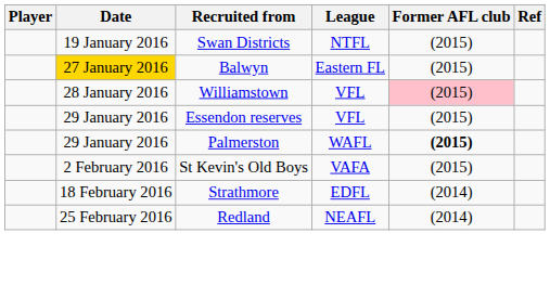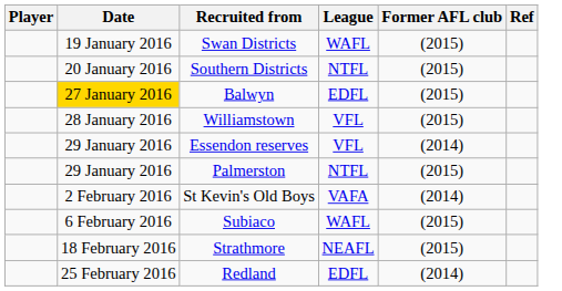 <table class="wikitable plainrowheaders sortable" style="text-align:center;">
 <tr>
 <th scope="col">Player</th>
 <th scope="col">Date</th>
 <th scope="col">Recruited from</th>
 <th scope="col">League</th>
 <th scope="col">Former AFL club</th>
 <th scope="col" class="unsortable">Ref</th>
 </tr>
 <tr>
 <td></td>
 <td>19 January 2016</td>
 <td><a href='#'>Swan Districts</a></td>
+<td><a href='#'>WAFL</a></td>
+<td> (2015)</td>
+<td></td>
+</tr>
+<tr>
+<td></td>
+<td>20 January 2016</td>
+<td><a href='#'>Southern Districts</a></td>
 <td><a href='#'>NTFL</a></td>
 <td> (2015)</td>
 <td></td>
 </tr>
 <tr>
 <td></td>
 <td style="background: gold;">27 January 2016</td>
 <td><a href='#'>Balwyn</a></td>
-<td><a href='#'>Eastern FL</a></td>
+<td><a href='#'>EDFL</a></td>
 <td> (2015)</td>
 <td></td>
 </tr>
 <tr>
 <td></td>
 <td>28 January 2016</td>
 <td><a href='#'>Williamstown</a></td>
 <td><a href='#'>VFL</a></td>
-<td style="background: pink;"> (2015)</td>
+<td> (2015)</td>
 <td></td>
 </tr>
 <tr>
 <td></td>
 <td>29 January 2016</td>
 <td><a href='#'>Essendon reserves</a></td>
 <td><a href='#'>VFL</a></td>
-<td> (2015)</td>
+<td> (2014)</td>
 <td></td>
 </tr>
 <tr>
 <td></td>
 <td>29 January 2016</td>
 <td><a href='#'>Palmerston</a></td>
-<td><a href='#'>WAFL</a></td>
-<td><strong> (2015)</strong></td>
+<td><a href='#'>NTFL</a></td>
+<td> (2015)</td>
 <td></td>
 </tr>
 <tr>
 <td></td>
 <td>2 February 2016</td>
 <td>St Kevin's Old Boys</td>
 <td><a href='#'>VAFA</a></td>
+<td> (2014)</td>
+<td></td>
+</tr>
+<tr>
+<td></td>
+<td>6 February 2016</td>
+<td><a href='#'>Subiaco</a></td>
+<td><a href='#'>WAFL</a></td>
 <td> (2015)</td>
 <td></td>
 </tr>
 <tr>
 <td></td>
 <td>18 February 2016</td>
 <td><a href='#'>Strathmore</a></td>
-<td><a href='#'>EDFL</a></td>
-<td> (2014)</td>
+<td><a href='#'>NEAFL</a></td>
+<td> (2015)</td>
 <td></td>
 </tr>
 <tr>
 <td></td>
 <td>25 February 2016</td>
 <td><a href='#'>Redland</a></td>
-<td><a href='#'>NEAFL</a></td>
+<td><a href='#'>EDFL</a></td>
 <td> (2014)</td>
 <td></td>
 </tr>
 </table>
